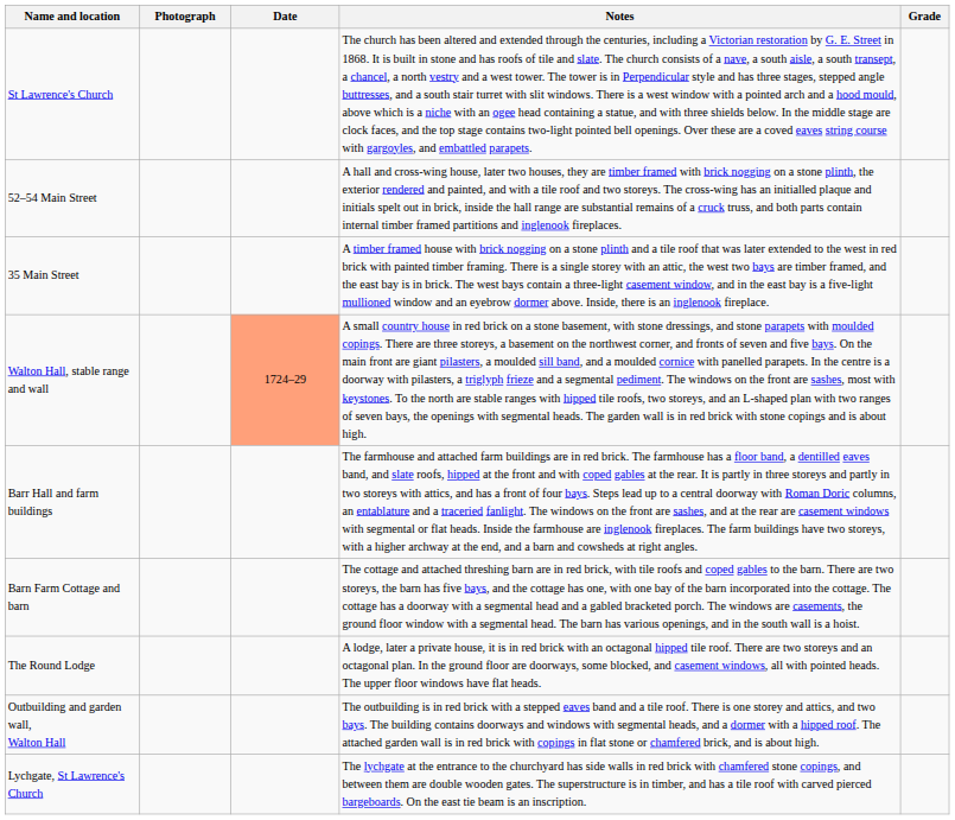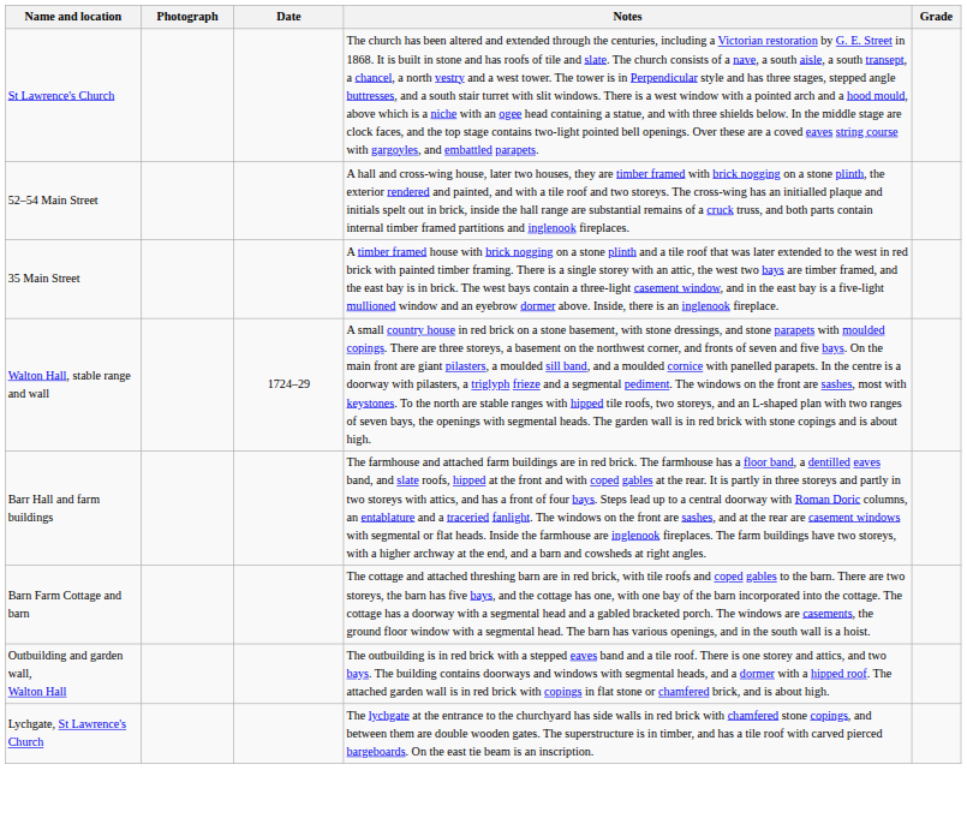 <table class="wikitable sortable plainrowheaders" style="width:100%; border:0; text-align:left; line-height:150%;">
 <tr>
 <th scope="col"  style="width:150px">Name and location</th>
 <th scope="col"  style="width:100px" class="unsortable">Photograph</th>
 <th scope="col"  style="width:120px">Date</th>
 <th scope="col"  style="width:650px" class="unsortable">Notes</th>
 <th scope="col"  style="width:50px">Grade</th>
 </tr>
 <tr>
 <td><a href='#'>St Lawrence's Church</a><br><small></small></td>
 <td></td>
 <td align="center"></td>
 <td>The church has been altered and extended through the centuries, including a <a href='#'>Victorian restoration</a> by <a href='#'>G. E. Street</a> in 1868.  It is built in stone and has roofs of tile and <a href='#'>slate</a>.  The church consists of a <a href='#'>nave</a>, a south <a href='#'>aisle</a>, a south <a href='#'>transept</a>, a <a href='#'>chancel</a>, a north <a href='#'>vestry</a> and a west tower.  The tower is in <a href='#'>Perpendicular</a> style and has three stages, stepped angle <a href='#'>buttresses</a>, and a south stair turret with slit windows.  There is a west window with a pointed arch and a <a href='#'>hood mould</a>, above which is a <a href='#'>niche</a> with an <a href='#'>ogee</a> head containing a statue, and with three shields below.  In the middle stage are clock faces, and the top stage contains two-light pointed bell openings.  Over these are a coved <a href='#'>eaves</a> <a href='#'>string course</a> with <a href='#'>gargoyles</a>, and <a href='#'>embattled</a> <a href='#'>parapets</a>.</td>
 <td align="center" ></td>
 </tr>
 <tr>
 <td>52–54 Main Street<br><small></small></td>
 <td></td>
 <td align="center"></td>
 <td>A hall and cross-wing house, later two houses, they are <a href='#'>timber framed</a> with <a href='#'>brick nogging</a> on a stone <a href='#'>plinth</a>, the exterior <a href='#'>rendered</a> and painted, and with a tile roof and two storeys.  The cross-wing has an initialled plaque and initials spelt out in brick, inside the hall range are substantial remains of a <a href='#'>cruck</a> truss, and both parts contain internal timber framed partitions and <a href='#'>inglenook</a> fireplaces.</td>
 <td align="center" ></td>
 </tr>
 <tr>
 <td>35 Main Street<br><small></small></td>
 <td></td>
 <td align="center"></td>
 <td>A <a href='#'>timber framed</a> house with <a href='#'>brick nogging</a> on a stone <a href='#'>plinth</a> and a tile roof that was later extended to the west in red brick with painted timber framing.  There is a single storey with an attic, the west two <a href='#'>bays</a> are timber framed, and the east bay is in brick. The west bays contain a three-light <a href='#'>casement window</a>, and in the east bay is a five-light <a href='#'>mullioned</a> window and an eyebrow <a href='#'>dormer</a> above.   Inside, there is an <a href='#'>inglenook</a> fireplace.</td>
 <td align="center" ></td>
 </tr>
 <tr>
 <td><a href='#'>Walton Hall</a>, stable range and wall<br><small></small></td>
 <td></td>
-<td align="center" style="background: lightsalmon;">1724–29</td>
+<td align="center">1724–29</td>
 <td>A small <a href='#'>country house</a> in red brick on a stone basement, with stone dressings, and stone <a href='#'>parapets</a> with <a href='#'>moulded</a> <a href='#'>copings</a>. There are three storeys, a basement on the northwest corner, and fronts of seven and five <a href='#'>bays</a>.  On the main front are giant <a href='#'>pilasters</a>, a moulded <a href='#'>sill band</a>, and a moulded <a href='#'>cornice</a> with panelled parapets.  In the centre is a doorway with pilasters, a <a href='#'>triglyph</a> <a href='#'>frieze</a> and a segmental <a href='#'>pediment</a>.  The windows on the front are <a href='#'>sashes</a>, most with <a href='#'>keystones</a>.  To the north are stable ranges with <a href='#'>hipped</a> tile roofs, two storeys, and an L-shaped plan with two ranges of seven bays, the openings with segmental heads.  The garden wall is in red brick with stone copings and is about  high.</td>
 <td align="center" ></td>
 </tr>
 <tr>
 <td>Barr Hall and farm buildings<br><small></small></td>
 <td></td>
 <td align="center"></td>
 <td>The farmhouse and attached farm buildings are in red brick.  The farmhouse has a <a href='#'>floor band</a>, a <a href='#'>dentilled</a> <a href='#'>eaves</a> band, and <a href='#'>slate</a> roofs, <a href='#'>hipped</a> at the front and with <a href='#'>coped</a> <a href='#'>gables</a> at the rear.  It is partly in three storeys and partly in two storeys with attics, and has a front of four <a href='#'>bays</a>.  Steps lead up to a central doorway with <a href='#'>Roman Doric</a> columns, an <a href='#'>entablature</a> and a <a href='#'>traceried</a> <a href='#'>fanlight</a>.  The windows on the front are <a href='#'>sashes</a>, and at the rear are <a href='#'>casement windows</a> with segmental or flat heads.  Inside the farmhouse are <a href='#'>inglenook</a> fireplaces.  The farm buildings have two storeys, with a higher archway at the end, and a barn and cowsheds at right angles.</td>
 <td align="center" ></td>
 </tr>
 <tr>
 <td>Barn Farm Cottage and barn<br><small></small></td>
 <td></td>
 <td align="center"></td>
 <td>The cottage and attached threshing barn are in red brick, with tile roofs and <a href='#'>coped</a> <a href='#'>gables</a> to the barn.  There are two storeys, the barn has five <a href='#'>bays</a>, and the cottage has one, with one bay of the barn incorporated into the cottage.  The cottage has a doorway with a segmental head and a gabled bracketed porch.  The windows are <a href='#'>casements</a>, the ground floor window with a segmental head.  The barn has various openings, and in the south wall is a hoist.</td>
-<td align="center" ></td>
-</tr>
-<tr>
-<td>The Round Lodge<br><small></small></td>
-<td></td>
-<td align="center"></td>
-<td>A lodge, later a private house, it is in red brick with an octagonal <a href='#'>hipped</a> tile roof.  There are two storeys and an octagonal plan.   In the ground floor are doorways, some blocked, and <a href='#'>casement windows</a>, all with pointed heads.  The upper floor windows have flat heads.</td>
 <td align="center" ></td>
 </tr>
 <tr>
 <td>Outbuilding and garden wall,<br><a href='#'>Walton Hall</a><br><small></small></td>
 <td></td>
 <td align="center"></td>
 <td>The outbuilding is in red brick with a stepped <a href='#'>eaves</a> band and a tile roof.  There is one storey and attics, and two <a href='#'>bays</a>.  The building contains doorways and windows with segmental heads, and a <a href='#'>dormer</a> with a <a href='#'>hipped roof</a>.  The attached garden wall is in red brick with <a href='#'>copings</a> in flat stone or <a href='#'>chamfered</a> brick, and is about  high.</td>
 <td align="center" ></td>
 </tr>
 <tr>
 <td>Lychgate, <a href='#'>St Lawrence's Church</a><br><small></small></td>
 <td></td>
 <td align="center"></td>
 <td>The <a href='#'>lychgate</a> at the entrance to the churchyard has side walls in red brick with <a href='#'>chamfered</a> stone <a href='#'>copings</a>, and between them are double wooden gates.  The superstructure is in timber, and has a tile roof with carved pierced <a href='#'>bargeboards</a>.  On the east tie beam is an inscription.</td>
 <td align="center" ></td>
 </tr>
 <tr>
 </tr>
 </table>
